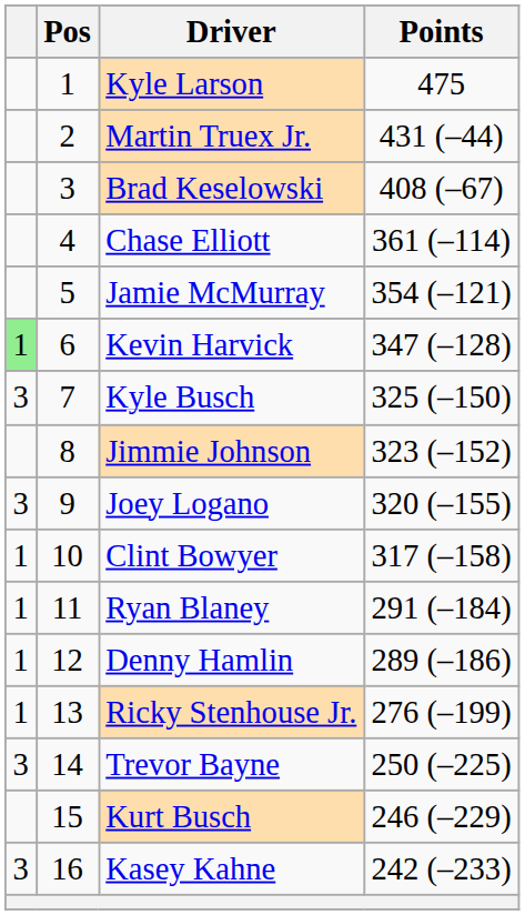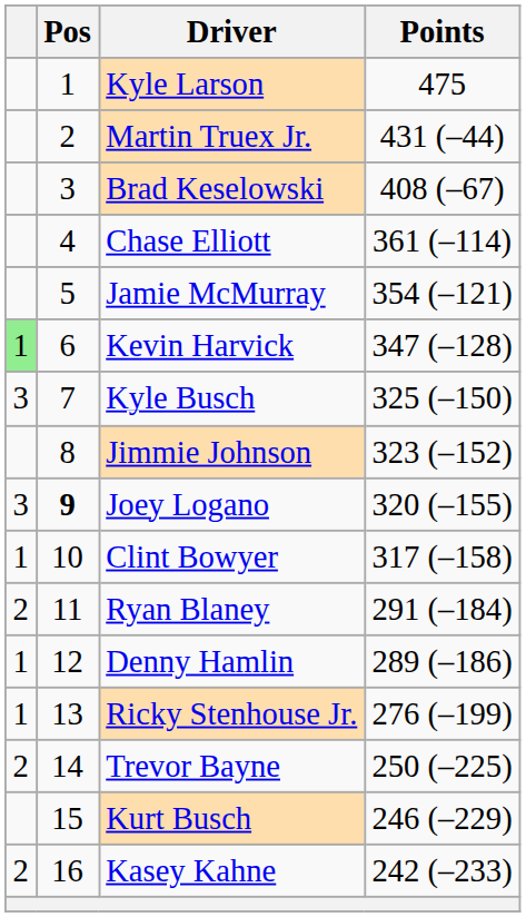 <table class="wikitable" style="font-size: 95%">
 <tr>
 <th></th>
 <th>Pos</th>
 <th>Driver</th>
 <th>Points</th>
 </tr>
 <tr>
 <td align="left"></td>
 <td style="text-align:center;">1</td>
 <td style="background:#FFDEAD;"><a href='#'>Kyle Larson</a></td>
 <td style="text-align:center;">475</td>
 </tr>
 <tr>
 <td align="left"></td>
 <td style="text-align:center;">2</td>
 <td style="background:#FFDEAD;"><a href='#'>Martin Truex Jr.</a></td>
 <td style="text-align:center;">431 (–44)</td>
 </tr>
 <tr>
 <td align="left"></td>
 <td style="text-align:center;">3</td>
 <td style="background:#FFDEAD;"><a href='#'>Brad Keselowski</a></td>
 <td style="text-align:center;">408 (–67)</td>
 </tr>
 <tr>
 <td align="left"></td>
 <td style="text-align:center;">4</td>
 <td><a href='#'>Chase Elliott</a></td>
 <td style="text-align:center;">361 (–114)</td>
 </tr>
 <tr>
 <td align="left"></td>
 <td style="text-align:center;">5</td>
 <td><a href='#'>Jamie McMurray</a></td>
 <td style="text-align:center;">354 (–121)</td>
 </tr>
 <tr>
 <td align="left" style="background: lightgreen;"> 1</td>
 <td style="text-align:center;">6</td>
 <td><a href='#'>Kevin Harvick</a></td>
 <td style="text-align:center;">347 (–128)</td>
 </tr>
 <tr>
 <td align="left"> 3</td>
 <td style="text-align:center;">7</td>
 <td><a href='#'>Kyle Busch</a></td>
 <td style="text-align:center;">325 (–150)</td>
 </tr>
 <tr>
 <td align="left"></td>
 <td style="text-align:center;">8</td>
 <td style="background:#FFDEAD;"><a href='#'>Jimmie Johnson</a></td>
 <td style="text-align:center;">323 (–152)</td>
 </tr>
 <tr>
 <td align="left"> 3</td>
-<td style="text-align:center;">9</td>
+<td style="text-align:center;"><strong>9</strong></td>
 <td><a href='#'>Joey Logano</a></td>
 <td style="text-align:center;">320 (–155)</td>
 </tr>
 <tr>
 <td align="left"> 1</td>
 <td style="text-align:center;">10</td>
 <td><a href='#'>Clint Bowyer</a></td>
 <td style="text-align:center;">317 (–158)</td>
 </tr>
 <tr>
-<td align="left"> 1</td>
+<td align="left"> 2</td>
 <td style="text-align:center;">11</td>
 <td><a href='#'>Ryan Blaney</a></td>
 <td style="text-align:center;">291 (–184)</td>
 </tr>
 <tr>
 <td align="left"> 1</td>
 <td style="text-align:center;">12</td>
 <td><a href='#'>Denny Hamlin</a></td>
 <td style="text-align:center;">289 (–186)</td>
 </tr>
 <tr>
 <td align="left"> 1</td>
 <td style="text-align:center;">13</td>
 <td style="background:#FFDEAD;"><a href='#'>Ricky Stenhouse Jr.</a></td>
 <td style="text-align:center;">276 (–199)</td>
 </tr>
 <tr>
-<td align="left"> 3</td>
+<td align="left"> 2</td>
 <td style="text-align:center;">14</td>
 <td><a href='#'>Trevor Bayne</a></td>
 <td style="text-align:center;">250 (–225)</td>
 </tr>
 <tr>
 <td align="left"></td>
 <td style="text-align:center;">15</td>
 <td style="background:#FFDEAD;"><a href='#'>Kurt Busch</a></td>
 <td style="text-align:center;">246 (–229)</td>
 </tr>
 <tr>
-<td align="left"> 3</td>
+<td align="left"> 2</td>
 <td style="text-align:center;">16</td>
 <td><a href='#'>Kasey Kahne</a></td>
 <td style="text-align:center;">242 (–233)</td>
 </tr>
 <tr class="sortbottom">
 <th colspan="9"></th>
 </tr>
 </table>
